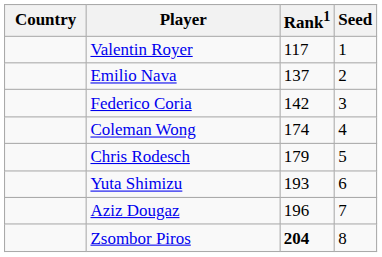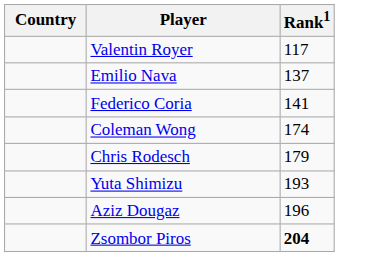 <table class="sortable wikitable">
 <tr>
 <th width="70">Country</th>
 <th width="175">Player</th>
 <th>Rank<sup>1</sup></th>
-<th>Seed</th>
 </tr>
 <tr>
 <td></td>
 <td><a href='#'>Valentin Royer</a></td>
 <td>117</td>
-<td>1</td>
 </tr>
 <tr>
 <td></td>
 <td><a href='#'>Emilio Nava</a></td>
 <td>137</td>
-<td>2</td>
 </tr>
 <tr>
 <td></td>
 <td><a href='#'>Federico Coria</a></td>
-<td>142</td>
-<td>3</td>
+<td>141</td>
 </tr>
 <tr>
 <td></td>
 <td><a href='#'>Coleman Wong</a></td>
 <td>174</td>
-<td>4</td>
 </tr>
 <tr>
 <td></td>
 <td><a href='#'>Chris Rodesch</a></td>
 <td>179</td>
-<td>5</td>
 </tr>
 <tr>
 <td></td>
 <td><a href='#'>Yuta Shimizu</a></td>
 <td>193</td>
-<td>6</td>
 </tr>
 <tr>
 <td></td>
 <td><a href='#'>Aziz Dougaz</a></td>
 <td>196</td>
-<td>7</td>
 </tr>
 <tr>
 <td></td>
 <td><a href='#'>Zsombor Piros</a></td>
 <td><strong>204</strong></td>
-<td>8</td>
 </tr>
 </table>
